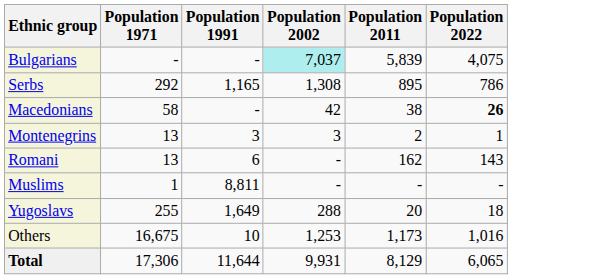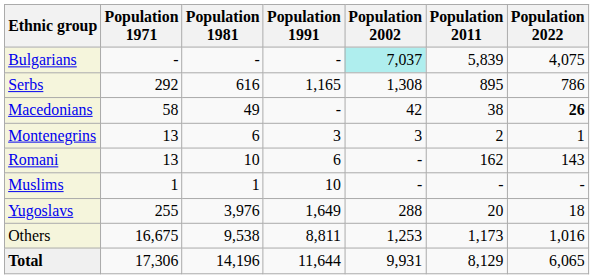 <table class="wikitable mw-collapsible">
 <tr>
 <th>Ethnic group</th>
 <th>Population<br>1971</th>
+<th>Population<br>1981</th>
 <th>Population<br>1991</th>
 <th>Population<br>2002</th>
 <th>Population<br>2011</th>
 <th>Population<br>2022</th>
 </tr>
 <tr>
 <td style="background:#F5F5DC;"><a href='#'>Bulgarians</a></td>
 <td align="right">-</td>
 <td align="right">-</td>
+<td align="right">-</td>
 <td align="right" style="background: paleturquoise;">7,037</td>
 <td align="right">5,839</td>
 <td align="right">4,075</td>
 </tr>
 <tr>
 <td style="background:#F5F5DC;"><a href='#'>Serbs</a></td>
 <td align="right">292</td>
+<td align="right">616</td>
 <td align="right">1,165</td>
 <td align="right">1,308</td>
 <td align="right">895</td>
 <td align="right">786</td>
 </tr>
 <tr>
 <td style="background:#F5F5DC;"><a href='#'>Macedonians</a></td>
 <td align="right">58</td>
+<td align="right">49</td>
 <td align="right">-</td>
 <td align="right">42</td>
 <td align="right">38</td>
 <td align="right"><strong>26</strong></td>
 </tr>
 <tr>
 <td style="background:#F5F5DC;"><a href='#'>Montenegrins</a></td>
 <td align="right">13</td>
+<td align="right">6</td>
 <td align="right">3</td>
 <td align="right">3</td>
 <td align="right">2</td>
 <td align="right">1</td>
 </tr>
 <tr>
 <td style="background:#F5F5DC;"><a href='#'>Romani</a></td>
 <td align="right">13</td>
+<td align="right">10</td>
 <td align="right">6</td>
 <td align="right">-</td>
 <td align="right">162</td>
 <td align="right">143</td>
 </tr>
 <tr>
 <td style="background:#F5F5DC;"><a href='#'>Muslims</a></td>
 <td align="right">1</td>
-<td align="right">8,811</td>
+<td align="right">1</td>
+<td align="right">10</td>
 <td align="right">-</td>
 <td align="right">-</td>
 <td align="right">-</td>
 </tr>
 <tr>
 <td style="background:#F5F5DC;"><a href='#'>Yugoslavs</a></td>
 <td align="right">255</td>
+<td align="right">3,976</td>
 <td align="right">1,649</td>
 <td align="right">288</td>
 <td align="right">20</td>
 <td align="right">18</td>
 </tr>
 <tr>
 <td style="background:#F5F5DC;">Others</td>
 <td align="right">16,675</td>
-<td align="right">10</td>
+<td align="right">9,538</td>
+<td align="right">8,811</td>
 <td align="right">1,253</td>
 <td align="right">1,173</td>
 <td align="right">1,016</td>
 </tr>
 <tr>
 <td style="background:#F0F0F0;"><strong>Total</strong></td>
 <td align="right">17,306</td>
+<td align="right">14,196</td>
 <td align="right">11,644</td>
 <td align="right">9,931</td>
 <td align="right">8,129</td>
 <td align="right">6,065</td>
 </tr>
 </table>
